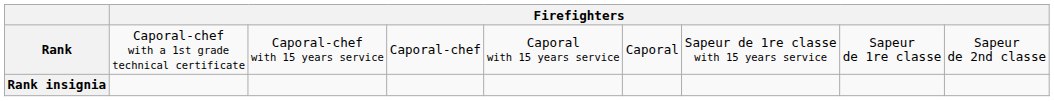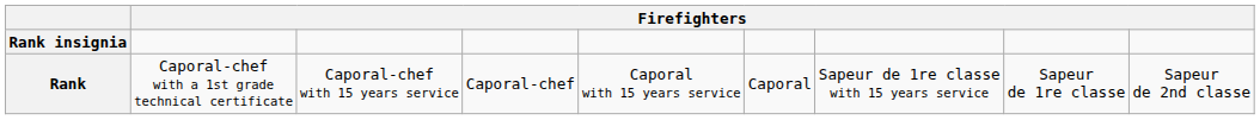 <table class="wikitable">
 <tr>
 <th></th>
 <th colspan=8>Firefighters</th>
+</tr>
+<tr style="text-align:center;">
+<th>Rank insignia </th>
+<td></td>
+<td></td>
+<td></td>
+<td></td>
+<td></td>
+<td></td>
+<td></td>
+<td></td>
 </tr>
 <tr style="text-align:center;">
 <th>Rank</th>
 <td>Caporal-chef<br><small>with a 1st grade<br>technical certificate</small></td>
 <td>Caporal-chef<br><small>with 15 years service</small></td>
 <td>Caporal-chef</td>
 <td>Caporal<br><small>with 15 years service</small></td>
 <td>Caporal</td>
 <td>Sapeur de 1re classe<br><small>with 15 years service</small></td>
 <td>Sapeur<br> de 1re classe</td>
 <td>Sapeur<br> de 2nd classe</td>
 </tr>
-<tr style="text-align:center;">
-<th>Rank insignia </th>
-<td></td>
-<td></td>
-<td></td>
-<td></td>
-<td></td>
-<td></td>
-<td></td>
-<td></td>
-</tr>
 </table>
